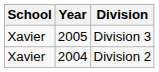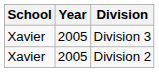 <table class="wikitable">
 <tr>
 <th>School</th>
 <th>Year</th>
 <th>Division</th>
 </tr>
 <tr>
 <td>Xavier</td>
 <td>2005</td>
 <td>Division 3</td>
 </tr>
 <tr>
 <td>Xavier</td>
-<td>2004</td>
+<td>2005</td>
 <td>Division 2</td>
 </tr>
 </table>
